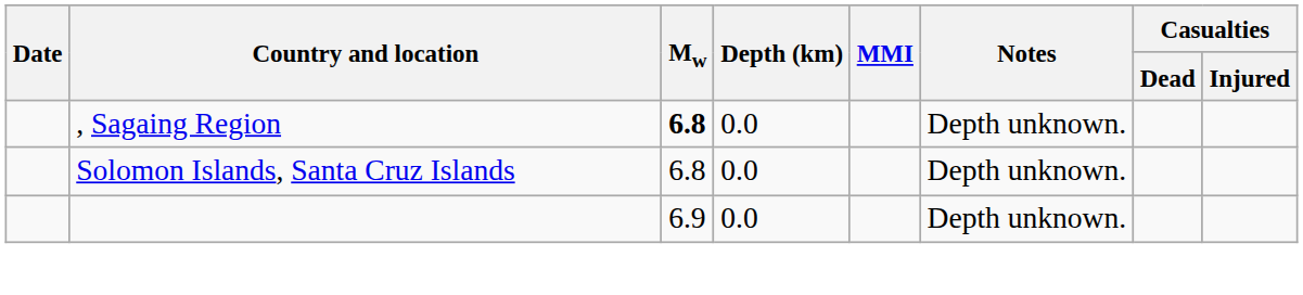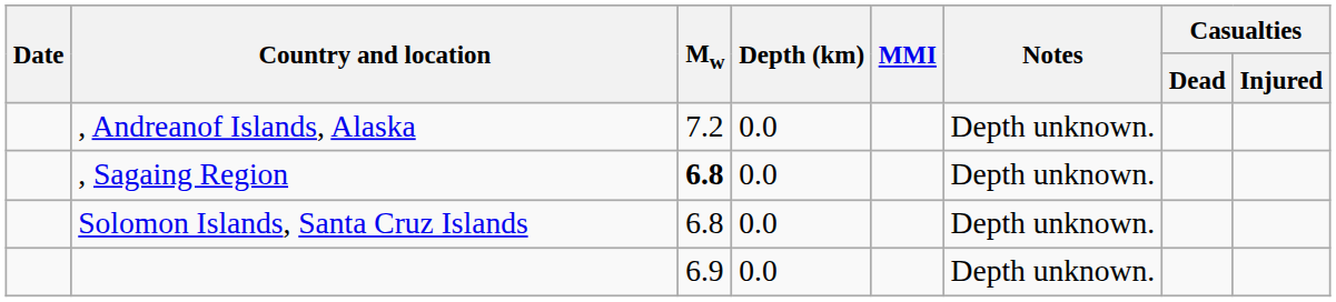 <table class="wikitable sortable sort-under" style="border:1px black; margin-left:1em;">
 <tr>
 <th rowspan="2"><small>Date</small></th>
 <th rowspan="2" style="width: 310px"><small>Country and location</small></th>
 <th rowspan="2"><small>M<sub>w</sub></small></th>
 <th rowspan="2"><small>Depth (km)</small></th>
 <th rowspan="2"><small><a href='#'>MMI</a></small></th>
 <th rowspan="2" class="unsortable"><small>Notes</small></th>
 <th colspan="2"><small>Casualties</small></th>
 </tr>
 <tr>
 <th><small>Dead</small></th>
 <th><small>Injured</small></th>
+</tr>
+<tr>
+<td></td>
+<td>, <a href='#'>Andreanof Islands</a>, <a href='#'>Alaska</a></td>
+<td>7.2</td>
+<td>0.0</td>
+<td></td>
+<td>Depth unknown.</td>
+<td></td>
+<td></td>
 </tr>
 <tr>
 <td></td>
 <td>, <a href='#'>Sagaing Region</a></td>
 <td><strong>6.8</strong></td>
 <td>0.0</td>
 <td></td>
 <td>Depth unknown.</td>
 <td></td>
 <td></td>
 </tr>
 <tr>
 <td></td>
 <td> <a href='#'>Solomon Islands</a>, <a href='#'>Santa Cruz Islands</a></td>
 <td>6.8</td>
 <td>0.0</td>
 <td></td>
 <td>Depth unknown.</td>
 <td></td>
 <td></td>
 </tr>
 <tr>
 <td></td>
 <td></td>
 <td>6.9</td>
 <td>0.0</td>
 <td></td>
 <td>Depth unknown.</td>
 <td></td>
 <td></td>
 </tr>
 </table>
